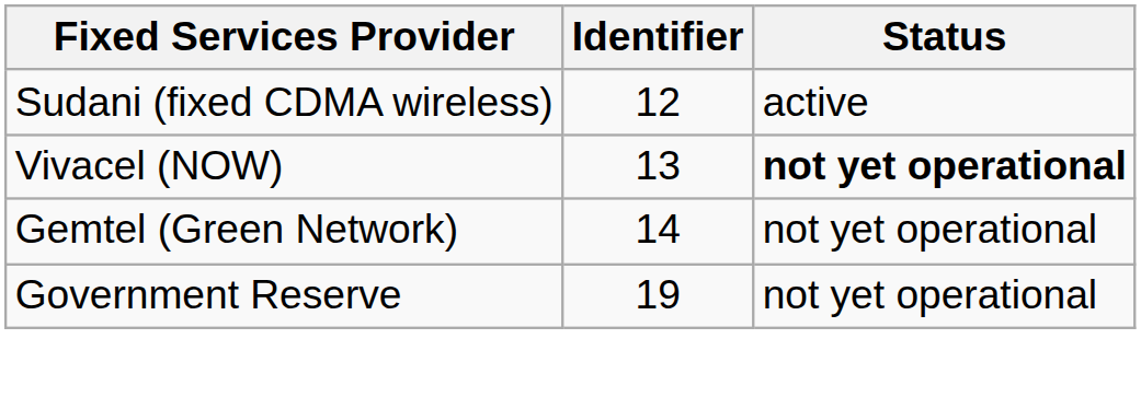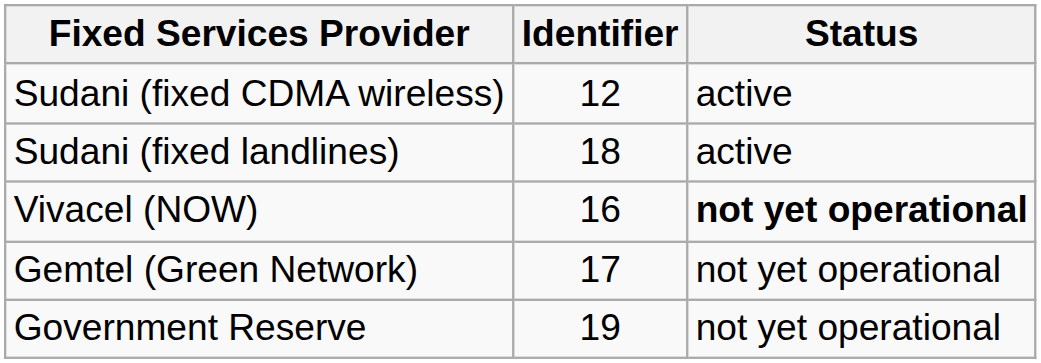 <table class="wikitable sortable">
 <tr>
 <th>Fixed Services Provider</th>
 <th>Identifier</th>
 <th>Status</th>
 </tr>
 <tr>
 <td>Sudani (fixed CDMA wireless)</td>
 <td align="center">12</td>
 <td>active</td>
 </tr>
 <tr>
+<td>Sudani (fixed landlines)</td>
+<td align="center">18</td>
+<td>active</td>
+</tr>
+<tr>
 <td>Vivacel (NOW)</td>
-<td align="center">13</td>
+<td align="center">16</td>
 <td><strong>not yet operational</strong></td>
 </tr>
 <tr>
 <td>Gemtel (Green Network)</td>
-<td align="center">14</td>
+<td align="center">17</td>
 <td>not yet operational</td>
 </tr>
 <tr>
 <td>Government Reserve</td>
 <td align="center">19</td>
 <td>not yet operational</td>
 </tr>
 </table>
